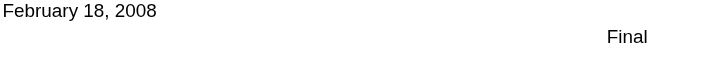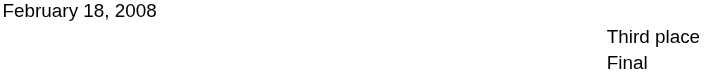 <table>
 <tr>
 <th width=200></th>
 <th width=100></th>
 <th width=200></th>
 </tr>
 <tr>
 <td colspan=3>February 18, 2008</td>
 </tr>
 <tr>
 <td align=right></td>
 <td align=center></td>
 <td></td>
+<td>Third place</td>
+</tr>
+<tr>
+<td align=right></td>
+<td align=center></td>
+<td></td>
 <td>Final</td>
 </tr>
 </table>
